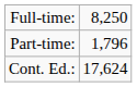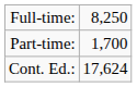 <table class="wikitable">
 <tr>
 <td align="right">Full-time:</td>
 <td align="right">8,250</td>
 </tr>
 <tr>
 <td align="right">Part-time:</td>
-<td align="right">1,796</td>
+<td align="right">1,700</td>
 </tr>
 <tr>
 <td align="right">Cont. Ed.:</td>
 <td align="right">17,624</td>
 </tr>
 </table>
